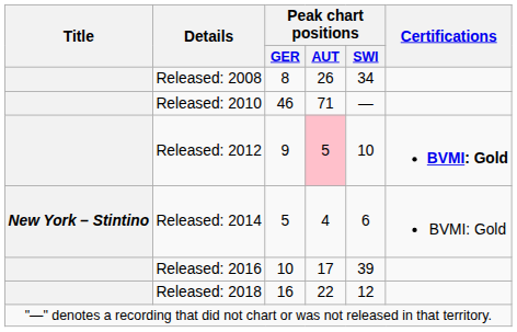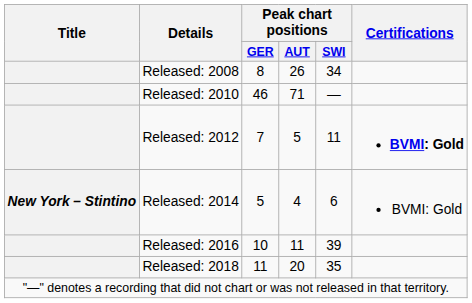 <table class="wikitable plainrowheaders" style="text-align:center;">
 <tr>
 <th scope="col" rowspan="2">Title</th>
 <th scope="col" rowspan="2">Details</th>
 <th scope="col" colspan="3">Peak chart positions</th>
 <th scope="col" rowspan="2"><a href='#'>Certifications</a></th>
 </tr>
 <tr>
 <th scope="col" style="width:2.5em;font-size:90%;"><a href='#'>GER</a><br></th>
 <th scope="col" style="width:2.5em;font-size:90%;"><a href='#'>AUT</a><br></th>
 <th scope="col" style="width:2.5em;font-size:90%;"><a href='#'>SWI</a><br></th>
 </tr>
 <tr>
 <th scope="row"></th>
 <td>Released: 2008</td>
 <td>8</td>
 <td>26</td>
 <td>34</td>
 <td></td>
 </tr>
 <tr>
 <th scope="row"></th>
 <td>Released: 2010</td>
 <td>46</td>
 <td>71</td>
 <td>—</td>
 <td></td>
 </tr>
 <tr>
 <th scope="row"></th>
 <td>Released: 2012</td>
-<td>9</td>
-<td style="background: pink;">5</td>
-<td>10</td>
+<td>7</td>
+<td>5</td>
+<td>11</td>
 <td><strong><br><ul><li><a href='#'>BVMI</a>: Gold</li></ul></strong></td>
 </tr>
 <tr>
 <th scope="row"><em>New York – Stintino</em></th>
 <td>Released: 2014</td>
 <td>5</td>
 <td>4</td>
 <td>6</td>
 <td><br><ul><li>BVMI: Gold</li></ul></td>
 </tr>
 <tr>
 <th scope="row"></th>
 <td>Released: 2016</td>
 <td>10</td>
-<td>17</td>
+<td>11</td>
 <td>39</td>
 <td></td>
 </tr>
 <tr>
 <th scope="row"></th>
 <td>Released: 2018</td>
-<td>16</td>
-<td>22</td>
-<td>12</td>
+<td>11</td>
+<td>20</td>
+<td>35</td>
 <td></td>
 </tr>
 <tr>
 <td colspan="6" style="font-size:90%">"—" denotes a recording that did not chart or was not released in that territory.</td>
 </tr>
 </table>
